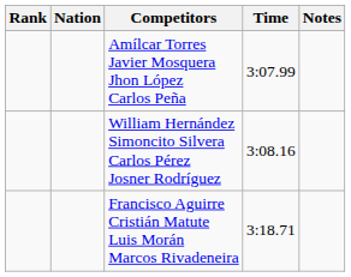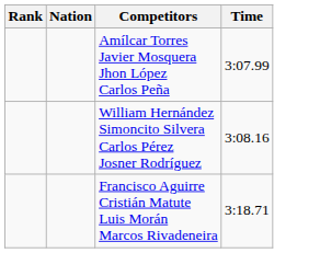 <table class="wikitable sortable" style="text-align:center">
 <tr>
 <th>Rank</th>
 <th>Nation</th>
 <th>Competitors</th>
 <th>Time</th>
-<th>Notes</th>
 </tr>
 <tr>
 <td></td>
 <td align=left></td>
 <td align=left><a href='#'>Amílcar Torres</a><br><a href='#'>Javier Mosquera</a><br><a href='#'>Jhon López</a><br><a href='#'>Carlos Peña</a></td>
 <td>3:07.99</td>
-<td></td>
 </tr>
 <tr>
 <td></td>
 <td align=left></td>
 <td align=left><a href='#'>William Hernández</a><br><a href='#'>Simoncito Silvera</a><br><a href='#'>Carlos Pérez</a><br><a href='#'>Josner Rodríguez</a></td>
 <td>3:08.16</td>
-<td></td>
 </tr>
 <tr>
 <td></td>
 <td align=left></td>
 <td align=left><a href='#'>Francisco Aguirre</a><br><a href='#'>Cristián Matute</a><br><a href='#'>Luis Morán</a><br><a href='#'>Marcos Rivadeneira</a></td>
 <td>3:18.71</td>
-<td></td>
 </tr>
 </table>
